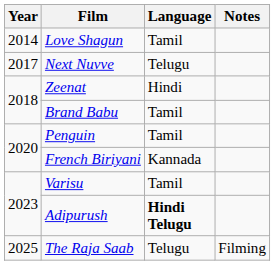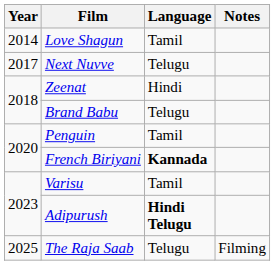 <table class="wikitable sortable">
 <tr>
 <th>Year</th>
 <th>Film</th>
 <th>Language</th>
 <th>Notes</th>
 </tr>
 <tr>
 <td>2014</td>
 <td><em><a href='#'>Love Shagun</a></em></td>
 <td>Tamil</td>
 <td></td>
 </tr>
 <tr>
 <td>2017</td>
 <td><em><a href='#'>Next Nuvve</a></em></td>
 <td>Telugu</td>
 <td></td>
 </tr>
 <tr>
 <td rowspan="2">2018</td>
 <td><em><a href='#'>Zeenat</a></em></td>
 <td>Hindi</td>
 <td></td>
 </tr>
 <tr>
 <td><em><a href='#'>Brand Babu</a></em></td>
-<td>Tamil</td>
+<td>Telugu</td>
 <td></td>
 </tr>
 <tr>
 <td rowspan="2">2020</td>
 <td><em><a href='#'>Penguin</a></em></td>
 <td>Tamil</td>
 <td></td>
 </tr>
 <tr>
 <td><em><a href='#'>French Biriyani</a></em></td>
-<td>Kannada</td>
+<td><strong>Kannada</strong></td>
 <td></td>
 </tr>
 <tr>
 <td rowspan="2">2023</td>
 <td><em><a href='#'>Varisu</a></em></td>
 <td>Tamil</td>
 <td></td>
 </tr>
 <tr>
 <td><em><a href='#'>Adipurush</a></em></td>
 <td><strong>Hindi<br>Telugu</strong></td>
 <td></td>
 </tr>
 <tr>
 <td>2025</td>
 <td><em><a href='#'>The Raja Saab</a></em></td>
 <td>Telugu</td>
 <td>Filming</td>
 </tr>
 </table>
